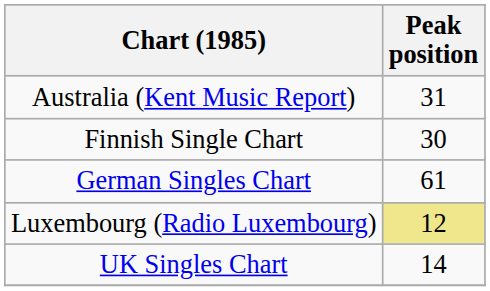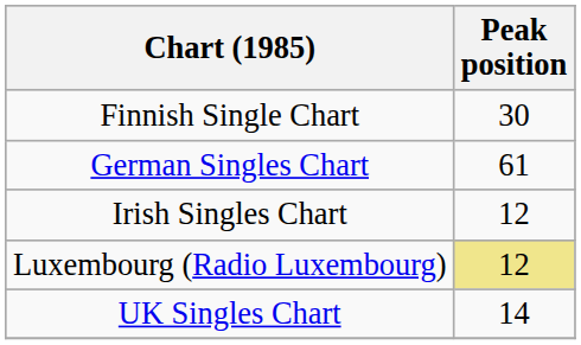 <table class="wikitable sortable plainrowheaders" style="text-align:center">
 <tr>
 <th>Chart (1985)</th>
 <th>Peak<br>position</th>
-</tr>
-<tr>
-<td>Australia (<a href='#'>Kent Music Report</a>)</td>
-<td align="center">31</td>
 </tr>
 <tr>
 <td>Finnish Single Chart</td>
 <td align="center">30</td>
 </tr>
 <tr>
 <td><a href='#'>German Singles Chart</a></td>
 <td align="center">61</td>
+</tr>
+<tr>
+<td>Irish Singles Chart</td>
+<td align="center">12</td>
 </tr>
 <tr>
 <td>Luxembourg (<a href='#'>Radio Luxembourg</a>)</td>
 <td align="center" style="background: khaki;">12</td>
 </tr>
 <tr>
 <td><a href='#'>UK Singles Chart</a></td>
 <td align="center">14</td>
 </tr>
 <tr>
 </tr>
 </table>
